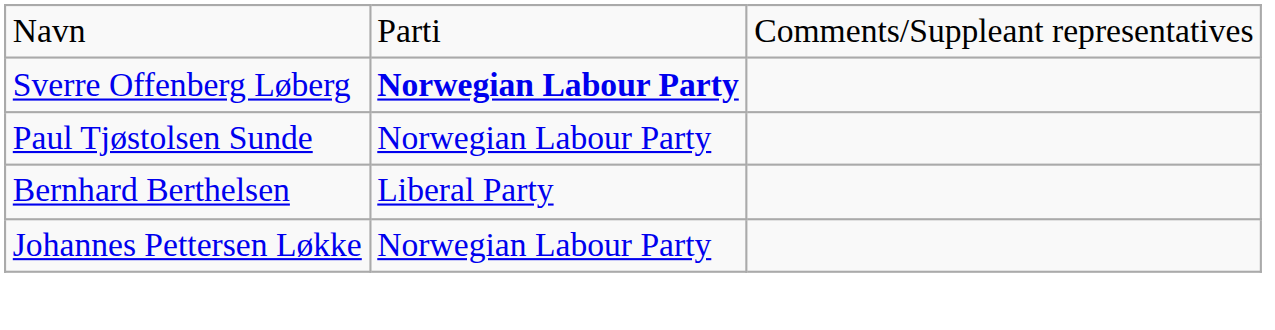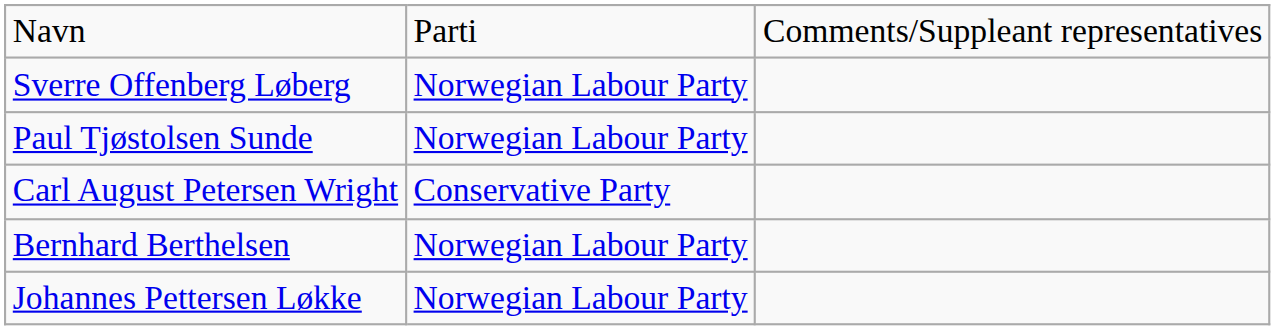 <table class="wikitable">
 <tr>
 <td>Navn</td>
 <td>Parti</td>
 <td>Comments/Suppleant representatives</td>
 </tr>
 <tr>
 <td><a href='#'>Sverre Offenberg Løberg</a></td>
-<td><strong><a href='#'>Norwegian Labour Party</a></strong></td>
+<td><a href='#'>Norwegian Labour Party</a></td>
 <td></td>
 </tr>
 <tr>
 <td><a href='#'>Paul Tjøstolsen Sunde</a></td>
 <td><a href='#'>Norwegian Labour Party</a></td>
 <td></td>
 </tr>
 <tr>
+<td><a href='#'>Carl August Petersen Wright</a></td>
+<td><a href='#'>Conservative Party</a></td>
+<td></td>
+</tr>
+<tr>
 <td><a href='#'>Bernhard Berthelsen</a></td>
-<td><a href='#'>Liberal Party</a></td>
+<td><a href='#'>Norwegian Labour Party</a></td>
 <td></td>
 </tr>
 <tr>
 <td><a href='#'>Johannes Pettersen Løkke</a></td>
 <td><a href='#'>Norwegian Labour Party</a></td>
 <td></td>
 </tr>
 </table>
